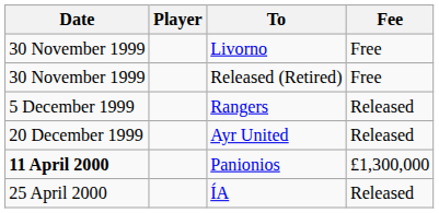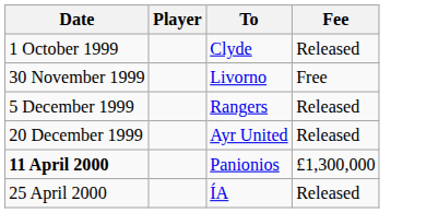 <table class="wikitable sortable" style="font-size:95%">
 <tr>
 <th>Date</th>
 <th>Player</th>
 <th>To</th>
 <th>Fee</th>
 </tr>
 <tr>
-<td>30 November 1999</td>
+<td>1 October 1999</td>
 <td> </td>
-<td><a href='#'>Livorno</a></td>
-<td>Free</td>
+<td><a href='#'>Clyde</a></td>
+<td>Released</td>
 </tr>
 <tr>
 <td>30 November 1999</td>
 <td> </td>
-<td>Released (Retired)</td>
+<td><a href='#'>Livorno</a></td>
 <td>Free</td>
 </tr>
 <tr>
 <td>5 December 1999</td>
 <td> </td>
 <td><a href='#'>Rangers</a></td>
 <td>Released</td>
 </tr>
 <tr>
 <td>20 December 1999</td>
 <td> </td>
 <td><a href='#'>Ayr United</a></td>
 <td>Released</td>
 </tr>
 <tr>
 <td><strong>11 April 2000</strong></td>
 <td> </td>
 <td><a href='#'>Panionios</a></td>
 <td>£1,300,000</td>
 </tr>
 <tr>
 <td>25 April 2000</td>
 <td> </td>
 <td><a href='#'>ÍA</a></td>
 <td>Released</td>
 </tr>
 </table>
